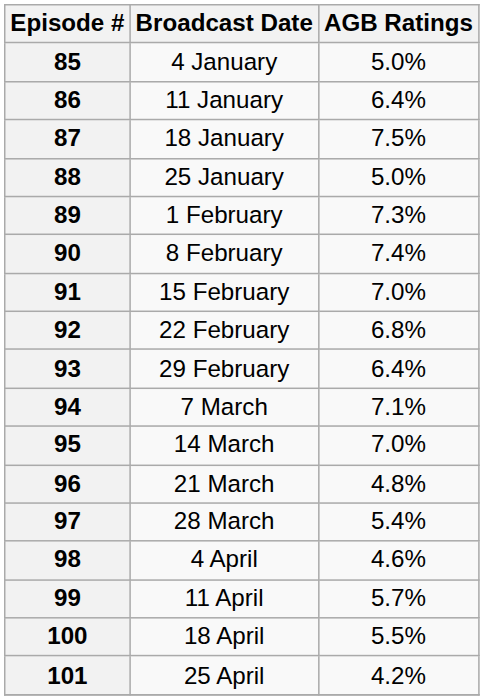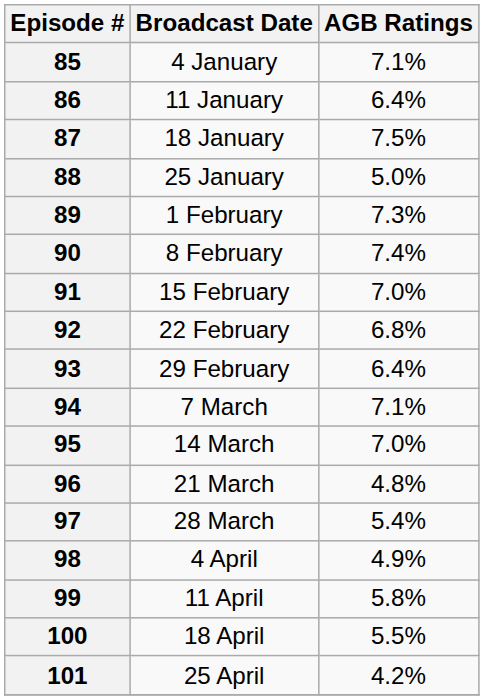 <table class=wikitable style=text-align:center>
 <tr>
 <th>Episode #</th>
 <th>Broadcast Date</th>
 <th>AGB Ratings<br></th>
 </tr>
 <tr>
 <th>85</th>
 <td>4 January</td>
-<td>5.0%</td>
+<td>7.1%</td>
 </tr>
 <tr>
 <th>86</th>
 <td>11 January</td>
 <td>6.4%</td>
 </tr>
 <tr>
 <th>87</th>
 <td>18 January</td>
 <td>7.5%</td>
 </tr>
 <tr>
 <th>88</th>
 <td>25 January</td>
 <td>5.0%</td>
 </tr>
 <tr>
 <th>89</th>
 <td>1 February</td>
 <td>7.3%</td>
 </tr>
 <tr>
 <th>90</th>
 <td>8 February</td>
 <td>7.4%</td>
 </tr>
 <tr>
 <th>91</th>
 <td>15 February</td>
 <td>7.0%</td>
 </tr>
 <tr>
 <th>92</th>
 <td>22 February</td>
 <td>6.8%</td>
 </tr>
 <tr>
 <th>93</th>
 <td>29 February</td>
 <td>6.4%</td>
 </tr>
 <tr>
 <th>94</th>
 <td>7 March</td>
 <td>7.1%</td>
 </tr>
 <tr>
 <th>95</th>
 <td>14 March</td>
 <td>7.0%</td>
 </tr>
 <tr>
 <th>96</th>
 <td>21 March</td>
 <td>4.8%</td>
 </tr>
 <tr>
 <th>97</th>
 <td>28 March</td>
 <td>5.4%</td>
 </tr>
 <tr>
 <th>98</th>
 <td>4 April</td>
-<td>4.6%</td>
+<td>4.9%</td>
 </tr>
 <tr>
 <th>99</th>
 <td>11 April</td>
-<td>5.7%</td>
+<td>5.8%</td>
 </tr>
 <tr>
 <th>100</th>
 <td>18 April</td>
 <td>5.5%</td>
 </tr>
 <tr>
 <th>101</th>
 <td>25 April</td>
 <td>4.2%</td>
 </tr>
 <tr>
 </tr>
 </table>
